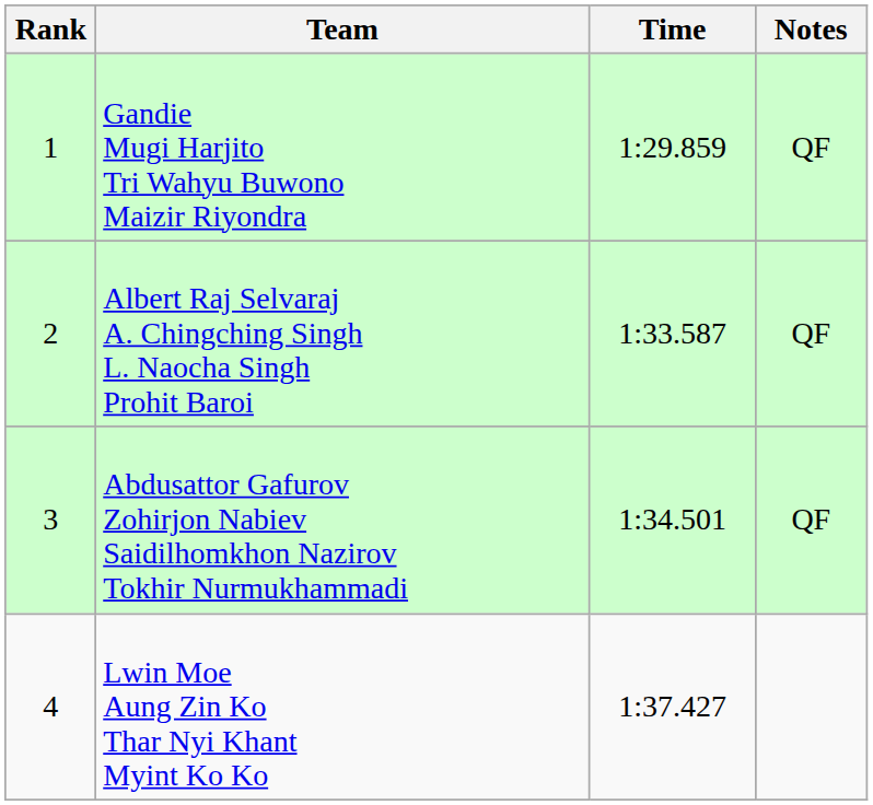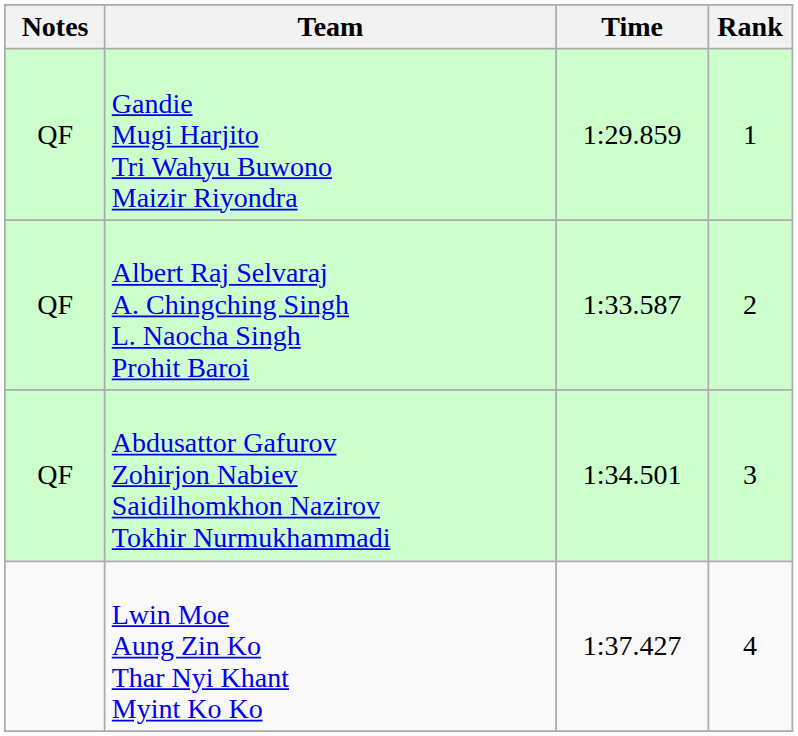 <table class=wikitable style="text-align:center">
 <tr>
-<th width=40>Rank</th>
+<th width=50>Notes</th>
 <th width=250>Team</th>
 <th width=80>Time</th>
-<th width=50>Notes</th>
+<th width=40>Rank</th>
 </tr>
 <tr bgcolor="ccffcc">
-<td>1</td>
+<td>QF</td>
 <td align=left><br><a href='#'>Gandie</a><br><a href='#'>Mugi Harjito</a><br><a href='#'>Tri Wahyu Buwono</a><br><a href='#'>Maizir Riyondra</a></td>
 <td>1:29.859</td>
-<td>QF</td>
+<td>1</td>
 </tr>
 <tr bgcolor="ccffcc">
-<td>2</td>
+<td>QF</td>
 <td align=left><br><a href='#'>Albert Raj Selvaraj</a><br><a href='#'>A. Chingching Singh</a><br><a href='#'>L. Naocha Singh</a><br><a href='#'>Prohit Baroi</a></td>
 <td>1:33.587</td>
-<td>QF</td>
+<td>2</td>
 </tr>
 <tr bgcolor="ccffcc">
-<td>3</td>
+<td>QF</td>
 <td align=left><br><a href='#'>Abdusattor Gafurov</a><br><a href='#'>Zohirjon Nabiev</a><br><a href='#'>Saidilhomkhon Nazirov</a><br><a href='#'>Tokhir Nurmukhammadi</a></td>
 <td>1:34.501</td>
-<td>QF</td>
+<td>3</td>
 </tr>
 <tr>
-<td>4</td>
+<td></td>
 <td align=left><br><a href='#'>Lwin Moe</a><br><a href='#'>Aung Zin Ko</a><br><a href='#'>Thar Nyi Khant</a><br><a href='#'>Myint Ko Ko</a></td>
 <td>1:37.427</td>
-<td></td>
+<td>4</td>
 </tr>
 </table>
